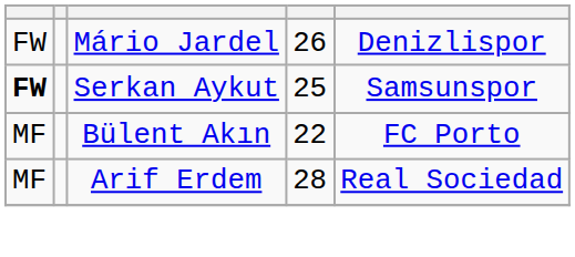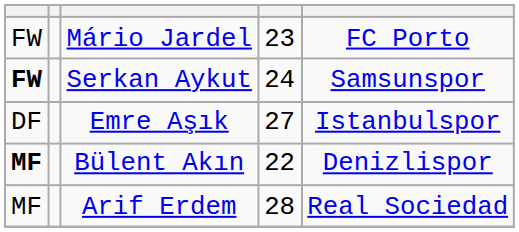 <table class="wikitable sortable" style="text-align: center">
 <tr>
 <th></th>
 <th></th>
 <th></th>
 <th></th>
 <th></th>
 </tr>
 <tr>
 <td>FW</td>
 <td></td>
 <td><a href='#'>Mário Jardel</a></td>
-<td>26</td>
-<td><a href='#'>Denizlispor</a></td>
+<td>23</td>
+<td><a href='#'>FC Porto</a></td>
 </tr>
 <tr>
 <td><strong>FW</strong></td>
 <td></td>
 <td><a href='#'>Serkan Aykut</a></td>
-<td>25</td>
+<td>24</td>
 <td><a href='#'>Samsunspor</a></td>
 </tr>
 <tr>
-<td>MF</td>
+<td>DF</td>
+<td></td>
+<td><a href='#'>Emre Aşık</a></td>
+<td>27</td>
+<td><a href='#'>Istanbulspor</a></td>
+</tr>
+<tr>
+<td><strong>MF</strong></td>
 <td></td>
 <td><a href='#'>Bülent Akın</a></td>
 <td>22</td>
-<td><a href='#'>FC Porto</a></td>
+<td><a href='#'>Denizlispor</a></td>
 </tr>
 <tr>
 <td>MF</td>
 <td></td>
 <td><a href='#'>Arif Erdem</a></td>
 <td>28</td>
 <td><a href='#'>Real Sociedad</a></td>
 </tr>
 <tr>
 </tr>
 </table>
